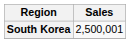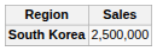 <table class="wikitable plainrowheaders" style="text-align:center;">
 <tr>
 <th>Region</th>
 <th>Sales</th>
 </tr>
 <tr>
 <th scope=row>South Korea</th>
-<td>2,500,001</td>
+<td>2,500,000</td>
 </tr>
 <tr>
 </tr>
 </table>
